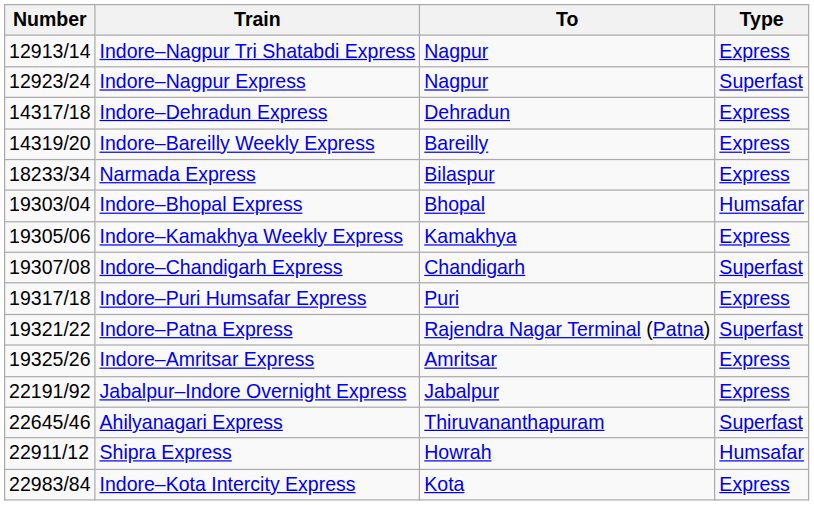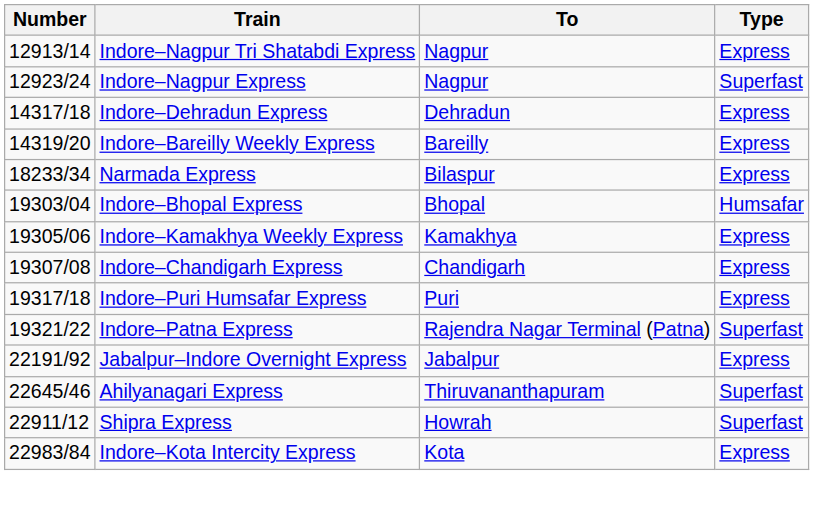 <table class="wikitable sortable">
 <tr>
 <th>Number</th>
 <th>Train</th>
 <th>To</th>
 <th>Type</th>
 </tr>
 <tr>
 <td>12913/14</td>
 <td><a href='#'>Indore–Nagpur Tri Shatabdi Express</a></td>
 <td><a href='#'>Nagpur</a></td>
 <td><a href='#'>Express</a></td>
 </tr>
 <tr>
 <td>12923/24</td>
 <td><a href='#'>Indore–Nagpur Express</a></td>
 <td><a href='#'>Nagpur</a></td>
 <td><a href='#'>Superfast</a></td>
 </tr>
 <tr>
 <td>14317/18</td>
 <td><a href='#'>Indore–Dehradun Express</a></td>
 <td><a href='#'>Dehradun</a></td>
 <td><a href='#'>Express</a></td>
 </tr>
 <tr>
 <td>14319/20</td>
 <td><a href='#'>Indore–Bareilly Weekly Express</a></td>
 <td><a href='#'>Bareilly</a></td>
 <td><a href='#'>Express</a></td>
 </tr>
 <tr>
 <td>18233/34</td>
 <td><a href='#'>Narmada Express</a></td>
 <td><a href='#'>Bilaspur</a></td>
 <td><a href='#'>Express</a></td>
 </tr>
 <tr>
 <td>19303/04</td>
 <td><a href='#'>Indore–Bhopal Express</a></td>
 <td><a href='#'>Bhopal</a></td>
 <td><a href='#'>Humsafar</a></td>
 </tr>
 <tr>
 <td>19305/06</td>
 <td><a href='#'>Indore–Kamakhya Weekly Express</a></td>
 <td><a href='#'>Kamakhya</a></td>
 <td><a href='#'> Express</a></td>
 </tr>
 <tr>
 <td>19307/08</td>
 <td><a href='#'>Indore–Chandigarh Express</a></td>
 <td><a href='#'>Chandigarh</a></td>
-<td><a href='#'>Superfast</a></td>
+<td><a href='#'> Express</a></td>
 </tr>
 <tr>
 <td>19317/18</td>
 <td><a href='#'>Indore–Puri Humsafar Express</a></td>
 <td><a href='#'>Puri</a></td>
 <td><a href='#'>Express</a></td>
 </tr>
 <tr>
 <td>19321/22</td>
 <td><a href='#'>Indore–Patna Express</a></td>
 <td><a href='#'>Rajendra Nagar Terminal</a> (<a href='#'>Patna</a>)</td>
 <td><a href='#'>Superfast</a></td>
-</tr>
-<tr>
-<td>19325/26</td>
-<td><a href='#'>Indore–Amritsar Express</a></td>
-<td><a href='#'>Amritsar</a></td>
-<td><a href='#'>Express</a></td>
 </tr>
 <tr>
 <td>22191/92</td>
 <td><a href='#'>Jabalpur–Indore Overnight Express</a></td>
 <td><a href='#'>Jabalpur</a></td>
 <td><a href='#'> Express</a></td>
 </tr>
 <tr>
 <td>22645/46</td>
 <td><a href='#'>Ahilyanagari Express</a></td>
 <td><a href='#'>Thiruvananthapuram</a></td>
 <td><a href='#'>Superfast</a></td>
 </tr>
 <tr>
 <td>22911/12</td>
 <td><a href='#'>Shipra Express</a></td>
 <td><a href='#'>Howrah</a></td>
-<td><a href='#'>Humsafar</a></td>
+<td><a href='#'>Superfast</a></td>
 </tr>
 <tr>
 <td>22983/84</td>
 <td><a href='#'>Indore–Kota Intercity Express</a></td>
 <td><a href='#'>Kota</a></td>
 <td><a href='#'> Express</a></td>
 </tr>
 </table>
